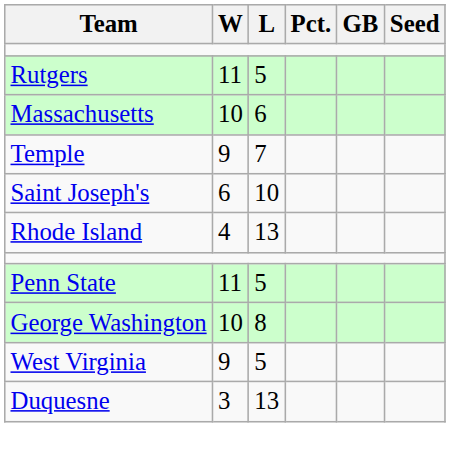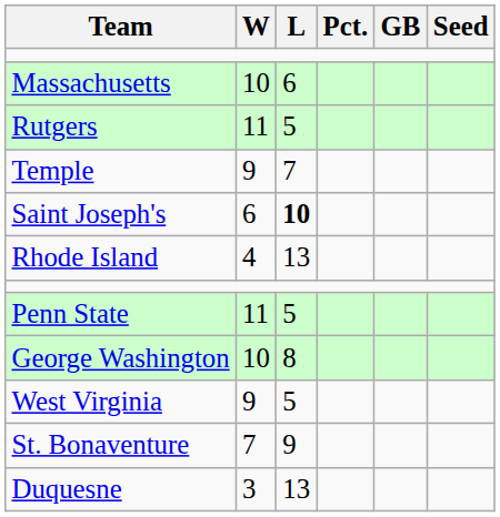 <table class=wikitable>
 <tr>
 <th>Team</th>
 <th>W</th>
 <th>L</th>
 <th>Pct.</th>
 <th>GB</th>
 <th>Seed</th>
 </tr>
 <tr>
 <td colspan=6></td>
 </tr>
 <tr bgcolor=#ccffcc>
-<td><a href='#'>Rutgers</a></td>
-<td>11</td>
-<td>5</td>
+<td><a href='#'>Massachusetts</a></td>
+<td>10</td>
+<td>6</td>
 <td></td>
 <td></td>
 <td></td>
 </tr>
 <tr bgcolor=#ccffcc>
-<td><a href='#'>Massachusetts</a></td>
-<td>10</td>
-<td>6</td>
+<td><a href='#'>Rutgers</a></td>
+<td>11</td>
+<td>5</td>
 <td></td>
 <td></td>
 <td></td>
 </tr>
 <tr>
 <td><a href='#'>Temple</a></td>
 <td>9</td>
 <td>7</td>
 <td></td>
 <td></td>
 <td></td>
 </tr>
 <tr>
 <td><a href='#'>Saint Joseph's</a></td>
 <td>6</td>
-<td>10</td>
+<td><strong>10</strong></td>
 <td></td>
 <td></td>
 <td></td>
 </tr>
 <tr>
 <td><a href='#'>Rhode Island</a></td>
 <td>4</td>
 <td>13</td>
 <td></td>
 <td></td>
 <td></td>
 </tr>
 <tr>
 <td colspan=6></td>
 </tr>
 <tr bgcolor=#ccffcc>
 <td><a href='#'>Penn State</a></td>
 <td>11</td>
 <td>5</td>
 <td></td>
 <td></td>
 <td></td>
 </tr>
 <tr bgcolor=#ccffcc>
 <td><a href='#'>George Washington</a></td>
 <td>10</td>
 <td>8</td>
 <td></td>
 <td></td>
 <td></td>
 </tr>
 <tr>
 <td><a href='#'>West Virginia</a></td>
 <td>9</td>
 <td>5</td>
 <td></td>
 <td></td>
 <td></td>
 </tr>
 <tr>
+<td><a href='#'>St. Bonaventure</a></td>
+<td>7</td>
+<td>9</td>
+<td></td>
+<td></td>
+<td></td>
+</tr>
+<tr>
 <td><a href='#'>Duquesne</a></td>
 <td>3</td>
 <td>13</td>
 <td></td>
 <td></td>
 <td></td>
 </tr>
 </table>
